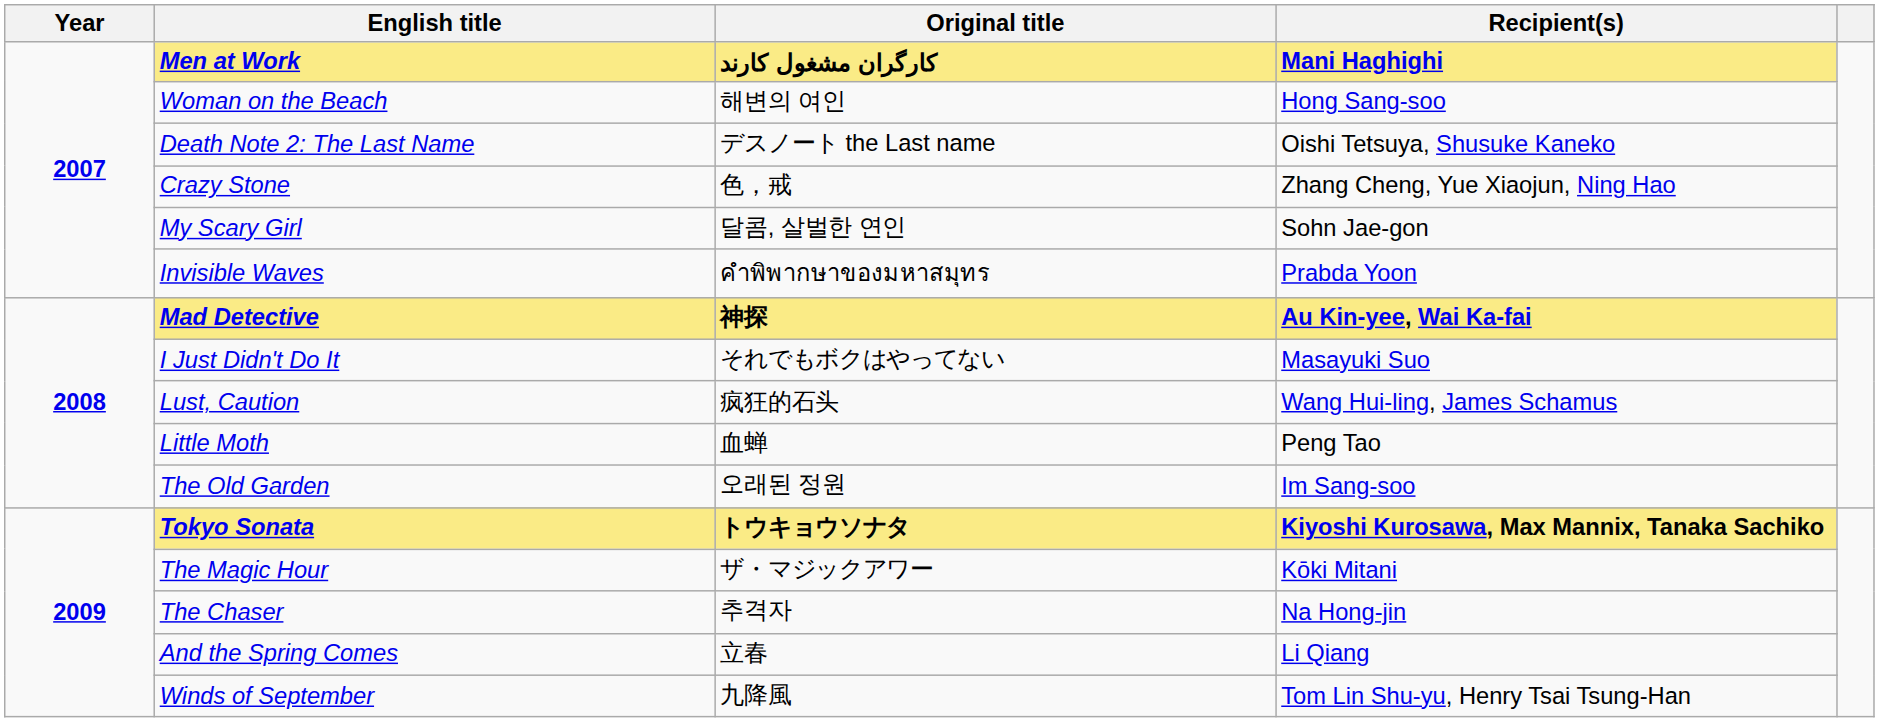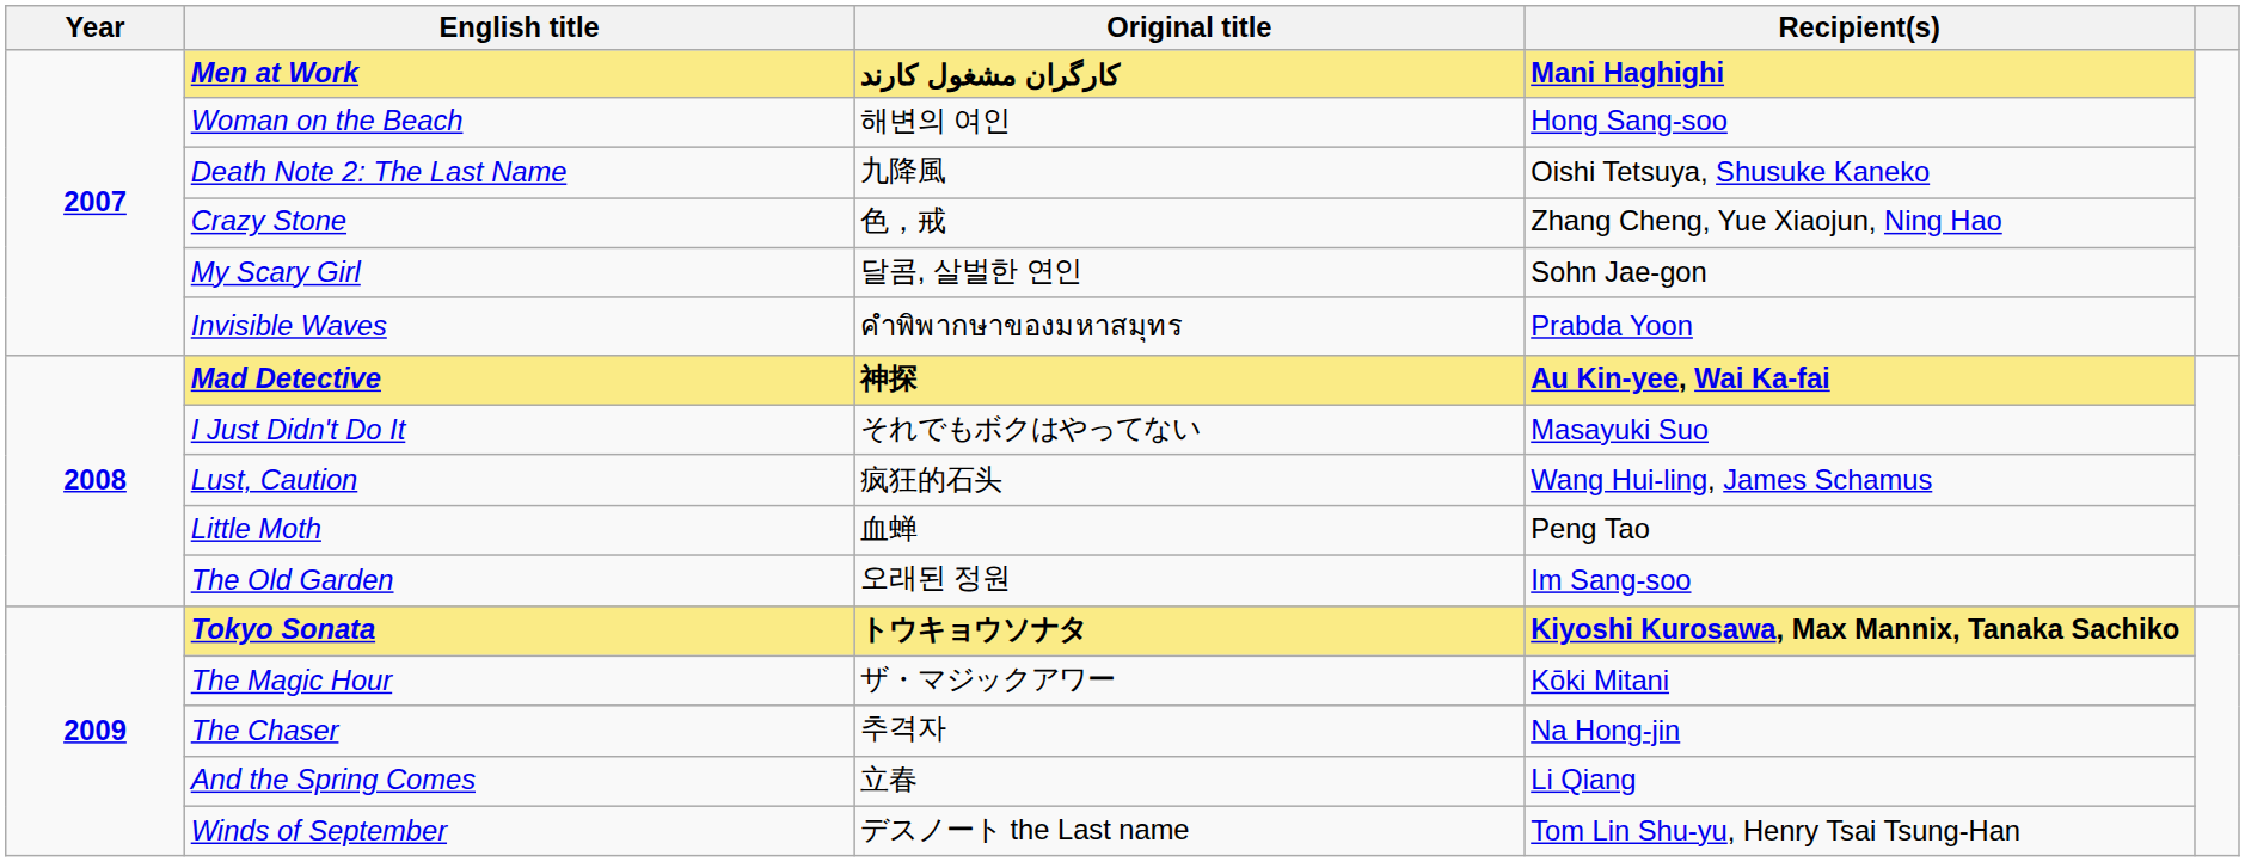 <table class="wikitable" width="100%" cellpadding="5">
 <tr>
 <th width="8%">Year</th>
 <th width="30%">English title</th>
 <th width="30%">Original title</th>
 <th width="30%">Recipient(s)</th>
 <th width="2%"></th>
 </tr>
 <tr>
 <td rowspan="6" align="center"><strong><a href='#'>2007</a></strong></td>
 <td style="background:#FAEB86"><strong><em><a href='#'>Men at Work</a></em></strong></td>
 <td style="background:#FAEB86"><strong>کارگران مشغول کارند</strong></td>
 <td style="background:#FAEB86"><strong><a href='#'>Mani Haghighi</a></strong></td>
 <td rowspan="6"><br></td>
 </tr>
 <tr>
 <td><em><a href='#'>Woman on the Beach</a></em></td>
 <td>해변의 여인</td>
 <td><a href='#'>Hong Sang-soo</a></td>
 </tr>
 <tr>
 <td><em><a href='#'>Death Note 2: The Last Name</a></em></td>
-<td>デスノート the Last name</td>
+<td>九降風</td>
 <td>Oishi Tetsuya, <a href='#'>Shusuke Kaneko</a></td>
 </tr>
 <tr>
 <td><em><a href='#'>Crazy Stone</a></em></td>
 <td>色，戒</td>
 <td>Zhang Cheng, Yue Xiaojun, <a href='#'>Ning Hao</a></td>
 </tr>
 <tr>
 <td><em><a href='#'>My Scary Girl</a></em></td>
 <td>달콤, 살벌한 연인</td>
 <td>Sohn Jae-gon</td>
 </tr>
 <tr>
 <td><em><a href='#'>Invisible Waves</a></em></td>
 <td>คำพิพากษาของมหาสมุทร</td>
 <td><a href='#'>Prabda Yoon</a></td>
 </tr>
 <tr>
 <td rowspan="5" align="center"><strong><a href='#'>2008</a></strong></td>
 <td style="background:#FAEB86"><strong><em><a href='#'>Mad Detective</a></em></strong></td>
 <td style="background:#FAEB86"><strong>神探</strong></td>
 <td style="background:#FAEB86"><strong><a href='#'>Au Kin-yee</a>, <a href='#'>Wai Ka-fai</a></strong></td>
 <td rowspan="5"><br></td>
 </tr>
 <tr>
 <td><em><a href='#'>I Just Didn't Do It</a></em></td>
 <td>それでもボクはやってない</td>
 <td><a href='#'>Masayuki Suo</a></td>
 </tr>
 <tr>
 <td><em><a href='#'>Lust, Caution</a></em></td>
 <td>疯狂的石头</td>
 <td><a href='#'>Wang Hui-ling</a>, <a href='#'>James Schamus</a></td>
 </tr>
 <tr>
 <td><em><a href='#'>Little Moth</a></em></td>
 <td>血蝉</td>
 <td>Peng Tao</td>
 </tr>
 <tr>
 <td><em><a href='#'>The Old Garden</a></em></td>
 <td>오래된 정원</td>
 <td><a href='#'>Im Sang-soo</a></td>
 </tr>
 <tr>
 <td rowspan="5" align="center"><strong><a href='#'>2009</a></strong></td>
 <td style="background:#FAEB86"><strong><em><a href='#'>Tokyo Sonata</a></em></strong></td>
 <td style="background:#FAEB86"><strong>トウキョウソナタ</strong></td>
 <td style="background:#FAEB86"><strong><a href='#'>Kiyoshi Kurosawa</a>, Max Mannix, Tanaka Sachiko</strong></td>
 <td rowspan="5"><br></td>
 </tr>
 <tr>
 <td><em><a href='#'>The Magic Hour</a></em></td>
 <td>ザ・マジックアワー</td>
 <td><a href='#'>Kōki Mitani</a></td>
 </tr>
 <tr>
 <td><em><a href='#'>The Chaser</a></em></td>
 <td>추격자</td>
 <td><a href='#'>Na Hong-jin</a></td>
 </tr>
 <tr>
 <td><em><a href='#'>And the Spring Comes</a></em></td>
 <td>立春</td>
 <td><a href='#'>Li Qiang</a></td>
 </tr>
 <tr>
 <td><em><a href='#'>Winds of September</a></em></td>
-<td>九降風</td>
+<td>デスノート the Last name</td>
 <td><a href='#'>Tom Lin Shu-yu</a>, Henry Tsai Tsung-Han</td>
 </tr>
 </table>
